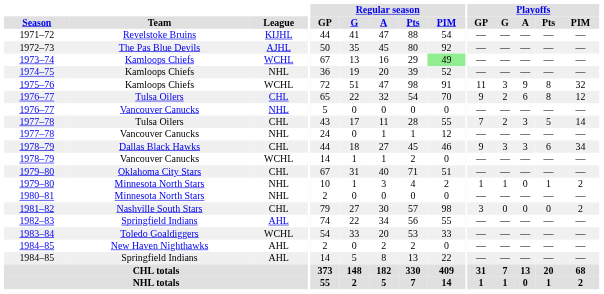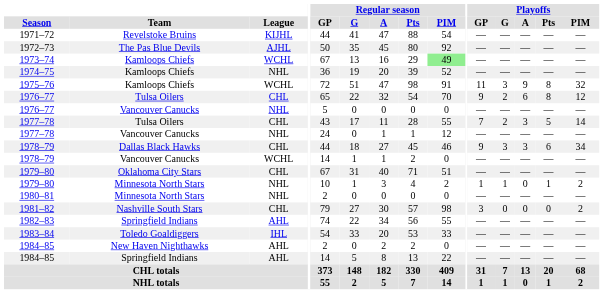 <table border="0" cellpadding="1" cellspacing="0" style="text-align:center; width:60em">
 <tr bgcolor="#e0e0e0">
 <th colspan="3" bgcolor="#ffffff"></th>
 <th rowspan="100" bgcolor="#ffffff"></th>
 <th colspan="5"><a href='#'>Regular season</a></th>
 <th rowspan="100" bgcolor="#ffffff"></th>
 <th colspan="5"><a href='#'>Playoffs</a></th>
 </tr>
 <tr bgcolor="#e0e0e0">
 <th><a href='#'>Season</a></th>
 <th>Team</th>
 <th>League</th>
 <th>GP</th>
 <th><a href='#'>G</a></th>
 <th><a href='#'>A</a></th>
 <th><a href='#'>Pts</a></th>
 <th><a href='#'>PIM</a></th>
 <th>GP</th>
 <th>G</th>
 <th>A</th>
 <th>Pts</th>
 <th>PIM</th>
 </tr>
 <tr>
 <td>1971–72</td>
 <td><a href='#'>Revelstoke Bruins</a></td>
 <td><a href='#'>KIJHL</a></td>
 <td>44</td>
 <td>41</td>
 <td>47</td>
 <td>88</td>
 <td>54</td>
 <td>—</td>
 <td>—</td>
 <td>—</td>
 <td>—</td>
 <td>—</td>
 </tr>
 <tr bgcolor="#f0f0f0">
 <td>1972–73</td>
 <td><a href='#'>The Pas Blue Devils</a></td>
 <td><a href='#'>AJHL</a></td>
 <td>50</td>
 <td>35</td>
 <td>45</td>
 <td>80</td>
 <td>92</td>
 <td>—</td>
 <td>—</td>
 <td>—</td>
 <td>—</td>
 <td>—</td>
 </tr>
 <tr>
 <td><a href='#'>1973–74</a></td>
 <td><a href='#'>Kamloops Chiefs</a></td>
 <td><a href='#'>WCHL</a></td>
 <td>67</td>
 <td>13</td>
 <td>16</td>
 <td>29</td>
 <td style="background: lightgreen;">49</td>
 <td>—</td>
 <td>—</td>
 <td>—</td>
 <td>—</td>
 <td>—</td>
 </tr>
 <tr bgcolor="#f0f0f0">
 <td><a href='#'>1974–75</a></td>
 <td>Kamloops Chiefs</td>
 <td>NHL</td>
 <td>36</td>
 <td>19</td>
 <td>20</td>
 <td>39</td>
 <td>52</td>
 <td>—</td>
 <td>—</td>
 <td>—</td>
 <td>—</td>
 <td>—</td>
 </tr>
 <tr>
 <td><a href='#'>1975–76</a></td>
 <td>Kamloops Chiefs</td>
 <td>WCHL</td>
 <td>72</td>
 <td>51</td>
 <td>47</td>
 <td>98</td>
 <td>91</td>
 <td>11</td>
 <td>3</td>
 <td>9</td>
 <td>8</td>
 <td>32</td>
 </tr>
 <tr bgcolor="#f0f0f0">
 <td><a href='#'>1976–77</a></td>
 <td><a href='#'>Tulsa Oilers</a></td>
 <td><a href='#'>CHL</a></td>
 <td>65</td>
 <td>22</td>
 <td>32</td>
 <td>54</td>
 <td>70</td>
 <td>9</td>
 <td>2</td>
 <td>6</td>
 <td>8</td>
 <td>12</td>
 </tr>
 <tr>
 <td><a href='#'>1976–77</a></td>
 <td><a href='#'>Vancouver Canucks</a></td>
 <td><a href='#'>NHL</a></td>
 <td>5</td>
 <td>0</td>
 <td>0</td>
 <td>0</td>
 <td>0</td>
 <td>—</td>
 <td>—</td>
 <td>—</td>
 <td>—</td>
 <td>—</td>
 </tr>
 <tr bgcolor="#f0f0f0">
 <td><a href='#'>1977–78</a></td>
 <td>Tulsa Oilers</td>
 <td>CHL</td>
 <td>43</td>
 <td>17</td>
 <td>11</td>
 <td>28</td>
 <td>55</td>
 <td>7</td>
 <td>2</td>
 <td>3</td>
 <td>5</td>
 <td>14</td>
 </tr>
 <tr>
 <td><a href='#'>1977–78</a></td>
 <td>Vancouver Canucks</td>
 <td>NHL</td>
 <td>24</td>
 <td>0</td>
 <td>1</td>
 <td>1</td>
 <td>12</td>
 <td>—</td>
 <td>—</td>
 <td>—</td>
 <td>—</td>
 <td>—</td>
 </tr>
 <tr bgcolor="#f0f0f0">
 <td><a href='#'>1978–79</a></td>
 <td><a href='#'>Dallas Black Hawks</a></td>
 <td>CHL</td>
 <td>44</td>
 <td>18</td>
 <td>27</td>
 <td>45</td>
 <td>46</td>
 <td>9</td>
 <td>3</td>
 <td>3</td>
 <td>6</td>
 <td>34</td>
 </tr>
 <tr>
 <td><a href='#'>1978–79</a></td>
 <td>Vancouver Canucks</td>
 <td>WCHL</td>
 <td>14</td>
 <td>1</td>
 <td>1</td>
 <td>2</td>
 <td>0</td>
 <td>—</td>
 <td>—</td>
 <td>—</td>
 <td>—</td>
 <td>—</td>
 </tr>
 <tr bgcolor="#f0f0f0">
 <td><a href='#'>1979–80</a></td>
 <td><a href='#'>Oklahoma City Stars</a></td>
 <td>CHL</td>
 <td>67</td>
 <td>31</td>
 <td>40</td>
 <td>71</td>
 <td>51</td>
 <td>—</td>
 <td>—</td>
 <td>—</td>
 <td>—</td>
 <td>—</td>
 </tr>
 <tr>
 <td><a href='#'>1979–80</a></td>
 <td><a href='#'>Minnesota North Stars</a></td>
 <td>NHL</td>
 <td>10</td>
 <td>1</td>
 <td>3</td>
 <td>4</td>
 <td>2</td>
 <td>1</td>
 <td>1</td>
 <td>0</td>
 <td>1</td>
 <td>2</td>
 </tr>
 <tr>
 <td><a href='#'>1980–81</a></td>
 <td><a href='#'>Minnesota North Stars</a></td>
 <td>NHL</td>
 <td>2</td>
 <td>0</td>
 <td>0</td>
 <td>0</td>
 <td>0</td>
 <td>—</td>
 <td>—</td>
 <td>—</td>
 <td>—</td>
 <td>—</td>
 </tr>
 <tr bgcolor="#f0f0f0">
 <td><a href='#'>1981–82</a></td>
 <td><a href='#'>Nashville South Stars</a></td>
 <td>CHL</td>
 <td>79</td>
 <td>27</td>
 <td>30</td>
 <td>57</td>
 <td>98</td>
 <td>3</td>
 <td>0</td>
 <td>0</td>
 <td>0</td>
 <td>2</td>
 </tr>
 <tr>
 <td><a href='#'>1982–83</a></td>
 <td><a href='#'>Springfield Indians</a></td>
 <td><a href='#'>AHL</a></td>
 <td>74</td>
 <td>22</td>
 <td>34</td>
 <td>56</td>
 <td>55</td>
 <td>—</td>
 <td>—</td>
 <td>—</td>
 <td>—</td>
 <td>—</td>
 </tr>
 <tr bgcolor="#f0f0f0">
 <td><a href='#'>1983–84</a></td>
 <td><a href='#'>Toledo Goaldiggers</a></td>
-<td>WCHL</td>
+<td><a href='#'>IHL</a></td>
 <td>54</td>
 <td>33</td>
 <td>20</td>
 <td>53</td>
 <td>33</td>
 <td>—</td>
 <td>—</td>
 <td>—</td>
 <td>—</td>
 <td>—</td>
 </tr>
 <tr>
 <td><a href='#'>1984–85</a></td>
 <td><a href='#'>New Haven Nighthawks</a></td>
 <td>AHL</td>
 <td>2</td>
 <td>0</td>
 <td>2</td>
 <td>2</td>
 <td>0</td>
 <td>—</td>
 <td>—</td>
 <td>—</td>
 <td>—</td>
 <td>—</td>
 </tr>
 <tr bgcolor="#f0f0f0">
 <td>1984–85</td>
 <td>Springfield Indians</td>
 <td>AHL</td>
 <td>14</td>
 <td>5</td>
 <td>8</td>
 <td>13</td>
 <td>22</td>
 <td>—</td>
 <td>—</td>
 <td>—</td>
 <td>—</td>
 <td>—</td>
 </tr>
 <tr bgcolor="#e0e0e0">
 <th colspan="3">CHL totals</th>
 <th>373</th>
 <th>148</th>
 <th>182</th>
 <th>330</th>
 <th>409</th>
 <th>31</th>
 <th>7</th>
 <th>13</th>
 <th>20</th>
 <th>68</th>
 </tr>
 <tr bgcolor="#e0e0e0">
 <th colspan="3">NHL totals</th>
 <th>55</th>
 <th>2</th>
 <th>5</th>
 <th>7</th>
 <th>14</th>
 <th>1</th>
 <th>1</th>
 <th>0</th>
 <th>1</th>
 <th>2</th>
 </tr>
 </table>
